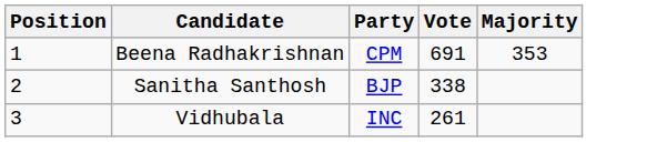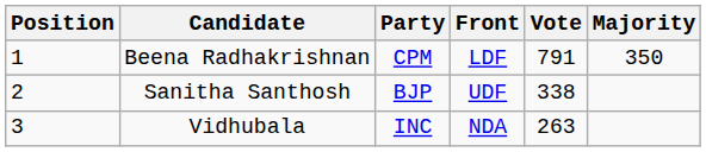 <table class="wikitable">
 <tr>
 <th scope="col">Position</th>
 <th scope="col">Candidate</th>
 <th scope="col">Party</th>
+<th scope="col">Front</th>
 <th scope="col">Vote</th>
 <th scope="col">Majority</th>
 </tr>
 <tr>
 <td>1</td>
 <td align="center">Beena Radhakrishnan</td>
 <td align="center"><a href='#'>CPM</a></td>
-<td align="center">691</td>
-<td align="center">353</td>
+<td align="center"><a href='#'>LDF</a></td>
+<td align="center">791</td>
+<td align="center">350</td>
 </tr>
 <tr>
 <td>2</td>
 <td align="center">Sanitha Santhosh</td>
 <td align="center"><a href='#'>BJP</a></td>
+<td align="center"><a href='#'>UDF</a></td>
 <td align="center">338</td>
 <td align="center"></td>
 </tr>
 <tr>
 <td>3</td>
 <td align="center">Vidhubala</td>
 <td align="center"><a href='#'>INC</a></td>
-<td align="center">261</td>
+<td align="center"><a href='#'>NDA</a></td>
+<td align="center">263</td>
 <td align="center"></td>
 </tr>
 </table>
